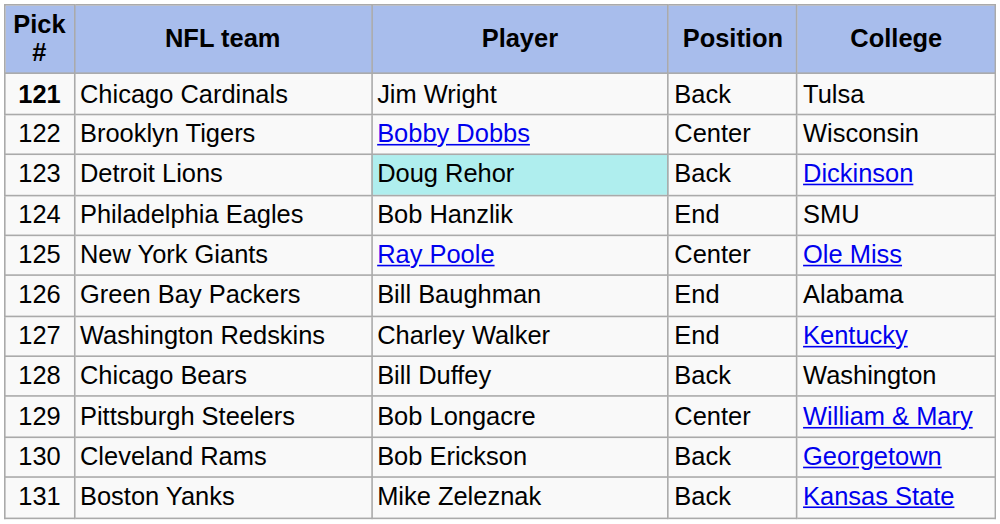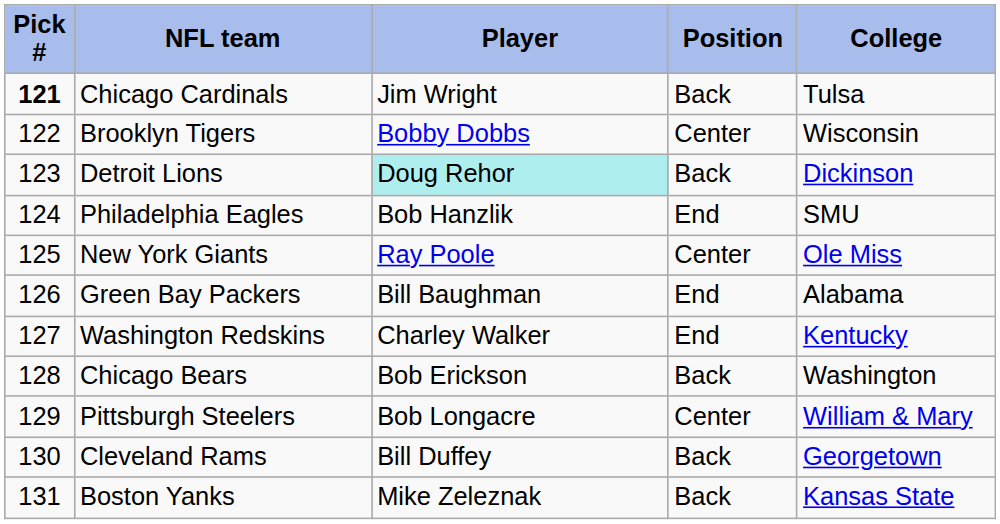 <table class="wikitable sortable sortable" style="width: 100%">
 <tr>
 <th style="background:#A8BDEC;" width=7%>Pick #</th>
 <th width=30% style="background:#A8BDEC;">NFL team</th>
 <th width=30% style="background:#A8BDEC;">Player</th>
 <th width=13% style="background:#A8BDEC;">Position</th>
 <th style="background:#A8BDEC;">College</th>
 </tr>
 <tr>
 <td align=center><strong>121</strong></td>
 <td>Chicago Cardinals</td>
 <td>Jim Wright</td>
 <td>Back</td>
 <td>Tulsa</td>
 </tr>
 <tr>
 <td align=center>122</td>
 <td>Brooklyn Tigers</td>
 <td><a href='#'>Bobby Dobbs</a></td>
 <td>Center</td>
 <td>Wisconsin</td>
 </tr>
 <tr>
 <td align=center>123</td>
 <td>Detroit Lions</td>
 <td style="background: paleturquoise;">Doug Rehor</td>
 <td>Back</td>
 <td><a href='#'>Dickinson</a></td>
 </tr>
 <tr>
 <td align=center>124</td>
 <td>Philadelphia Eagles</td>
 <td>Bob Hanzlik</td>
 <td>End</td>
 <td>SMU</td>
 </tr>
 <tr>
 <td align=center>125</td>
 <td>New York Giants</td>
 <td><a href='#'>Ray Poole</a></td>
 <td>Center</td>
 <td><a href='#'>Ole Miss</a></td>
 </tr>
 <tr>
 <td align=center>126</td>
 <td>Green Bay Packers</td>
 <td>Bill Baughman</td>
 <td>End</td>
 <td>Alabama</td>
 </tr>
 <tr>
 <td align=center>127</td>
 <td>Washington Redskins</td>
 <td>Charley Walker</td>
 <td>End</td>
 <td><a href='#'>Kentucky</a></td>
 </tr>
 <tr>
 <td align=center>128</td>
 <td>Chicago Bears</td>
-<td>Bill Duffey</td>
+<td>Bob Erickson</td>
 <td>Back</td>
 <td>Washington</td>
 </tr>
 <tr>
 <td align=center>129</td>
 <td>Pittsburgh Steelers</td>
 <td>Bob Longacre</td>
 <td>Center</td>
 <td><a href='#'>William & Mary</a></td>
 </tr>
 <tr>
 <td align=center>130</td>
 <td>Cleveland Rams</td>
-<td>Bob Erickson</td>
+<td>Bill Duffey</td>
 <td>Back</td>
 <td><a href='#'>Georgetown</a></td>
 </tr>
 <tr>
 <td align=center>131</td>
 <td>Boston Yanks</td>
 <td>Mike Zeleznak</td>
 <td>Back</td>
 <td><a href='#'>Kansas State</a></td>
 </tr>
 </table>
